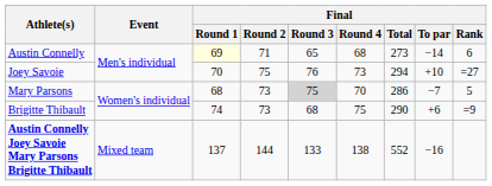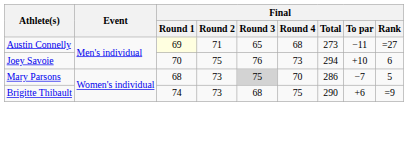 <table class="wikitable" style="font-size:90%;text-align:center">
 <tr>
 <th rowspan=2>Athlete(s)</th>
 <th rowspan=2>Event</th>
 <th colspan=7>Final</th>
 </tr>
 <tr>
 <th>Round 1</th>
 <th>Round 2</th>
 <th>Round 3</th>
 <th>Round 4</th>
 <th>Total</th>
 <th>To par</th>
 <th>Rank</th>
 </tr>
 <tr>
 <td align=left><a href='#'>Austin Connelly</a></td>
 <td align=left rowspan=2><a href='#'>Men's individual</a></td>
 <td style="background: lightyellow;">69</td>
 <td>71</td>
 <td>65</td>
 <td>68</td>
 <td>273</td>
-<td>−14</td>
-<td>6</td>
+<td>−11</td>
+<td>=27</td>
 </tr>
 <tr>
 <td align=left><a href='#'>Joey Savoie</a></td>
 <td>70</td>
 <td>75</td>
 <td>76</td>
 <td>73</td>
 <td>294</td>
 <td>+10</td>
-<td>=27</td>
+<td>6</td>
 </tr>
 <tr>
 <td align=left><a href='#'>Mary Parsons</a></td>
 <td align=left rowspan=2><a href='#'>Women's individual</a></td>
 <td>68</td>
 <td>73</td>
 <td style="background: lightgrey;">75</td>
 <td>70</td>
 <td>286</td>
 <td>−7</td>
 <td>5</td>
 </tr>
 <tr>
 <td align=left><a href='#'>Brigitte Thibault</a></td>
 <td>74</td>
 <td>73</td>
 <td>68</td>
 <td>75</td>
 <td>290</td>
 <td>+6</td>
 <td>=9</td>
 </tr>
-<tr>
-<td align=left><strong><a href='#'>Austin Connelly</a><br><a href='#'>Joey Savoie</a><br><a href='#'>Mary Parsons</a><br><a href='#'>Brigitte Thibault</a></strong></td>
-<td align=left><a href='#'>Mixed team</a></td>
-<td>137</td>
-<td>144</td>
-<td>133</td>
-<td>138</td>
-<td>552</td>
-<td>−16</td>
-<td></td>
-</tr>
 </table>
